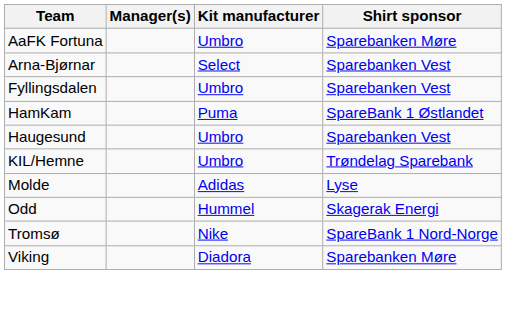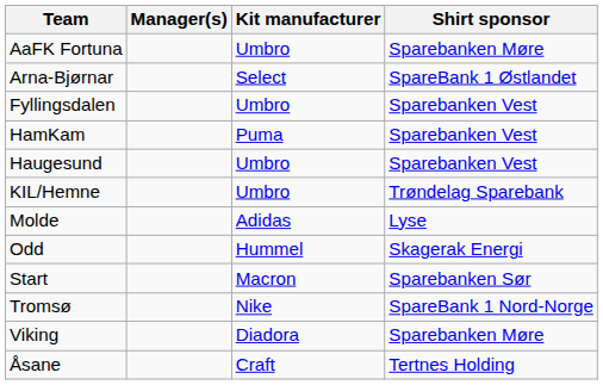 <table class="wikitable sortable" border="1">
 <tr>
 <th>Team</th>
 <th>Manager(s)</th>
 <th>Kit manufacturer</th>
 <th>Shirt sponsor</th>
 </tr>
 <tr>
 <td>AaFK Fortuna</td>
 <td> </td>
 <td><a href='#'>Umbro</a></td>
 <td><a href='#'>Sparebanken Møre</a></td>
 </tr>
 <tr>
 <td>Arna-Bjørnar</td>
 <td> </td>
 <td><a href='#'>Select</a></td>
-<td><a href='#'>Sparebanken Vest</a></td>
+<td><a href='#'>SpareBank 1 Østlandet</a></td>
 </tr>
 <tr>
 <td>Fyllingsdalen</td>
 <td> </td>
 <td><a href='#'>Umbro</a></td>
 <td><a href='#'>Sparebanken Vest</a></td>
 </tr>
 <tr>
 <td>HamKam</td>
 <td> </td>
 <td><a href='#'>Puma</a></td>
-<td><a href='#'>SpareBank 1 Østlandet</a></td>
+<td><a href='#'>Sparebanken Vest</a></td>
 </tr>
 <tr>
 <td>Haugesund</td>
 <td> <br> </td>
 <td><a href='#'>Umbro</a></td>
 <td><a href='#'>Sparebanken Vest</a></td>
 </tr>
 <tr>
 <td>KIL/Hemne</td>
 <td> </td>
 <td><a href='#'>Umbro</a></td>
 <td><a href='#'>Trøndelag Sparebank</a></td>
 </tr>
 <tr>
 <td>Molde</td>
 <td> </td>
 <td><a href='#'>Adidas</a></td>
 <td><a href='#'>Lyse</a></td>
 </tr>
 <tr>
 <td>Odd</td>
 <td> </td>
 <td><a href='#'>Hummel</a></td>
 <td><a href='#'>Skagerak Energi</a></td>
 </tr>
 <tr>
+<td>Start</td>
+<td> </td>
+<td><a href='#'>Macron</a></td>
+<td><a href='#'>Sparebanken Sør</a></td>
+</tr>
+<tr>
 <td>Tromsø</td>
 <td> </td>
 <td><a href='#'>Nike</a></td>
 <td><a href='#'>SpareBank 1 Nord-Norge</a></td>
 </tr>
 <tr>
 <td>Viking</td>
 <td> </td>
 <td><a href='#'>Diadora</a></td>
 <td><a href='#'>Sparebanken Møre</a></td>
 </tr>
+<tr>
+<td>Åsane</td>
+<td> </td>
+<td><a href='#'>Craft</a></td>
+<td><a href='#'>Tertnes Holding</a></td>
+</tr>
 </table>
